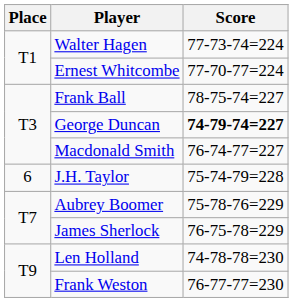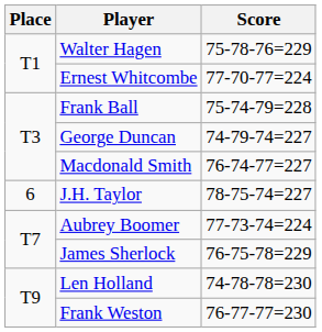 <table class=wikitable>
 <tr>
 <th>Place</th>
 <th>Player</th>
 <th>Score</th>
 </tr>
 <tr>
 <td rowspan=2 align=center>T1</td>
 <td> <a href='#'>Walter Hagen</a></td>
-<td>77-73-74=224</td>
+<td>75-78-76=229</td>
 </tr>
 <tr>
 <td> <a href='#'>Ernest Whitcombe</a></td>
 <td>77-70-77=224</td>
 </tr>
 <tr>
 <td rowspan=3 align=center>T3</td>
 <td> <a href='#'>Frank Ball</a></td>
-<td>78-75-74=227</td>
+<td>75-74-79=228</td>
 </tr>
 <tr>
 <td> <a href='#'>George Duncan</a></td>
-<td><strong>74-79-74=227</strong></td>
+<td>74-79-74=227</td>
 </tr>
 <tr>
 <td> <a href='#'>Macdonald Smith</a></td>
 <td>76-74-77=227</td>
 </tr>
 <tr>
 <td align=center>6</td>
 <td> <a href='#'>J.H. Taylor</a></td>
-<td>75-74-79=228</td>
+<td>78-75-74=227</td>
 </tr>
 <tr>
 <td rowspan=2 align=center>T7</td>
 <td> <a href='#'>Aubrey Boomer</a></td>
-<td>75-78-76=229</td>
+<td>77-73-74=224</td>
 </tr>
 <tr>
 <td> <a href='#'>James Sherlock</a></td>
 <td>76-75-78=229</td>
 </tr>
 <tr>
 <td rowspan=2 align=center>T9</td>
 <td> <a href='#'>Len Holland</a></td>
 <td>74-78-78=230</td>
 </tr>
 <tr>
 <td> <a href='#'>Frank Weston</a></td>
 <td>76-77-77=230</td>
 </tr>
 </table>
